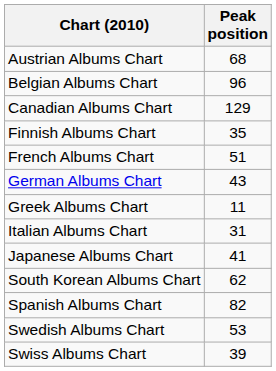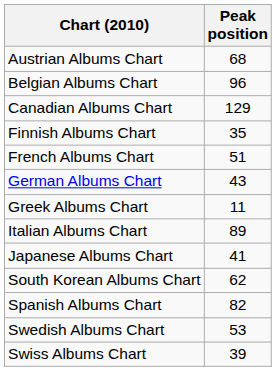 <table class="wikitable sortable">
 <tr>
 <th>Chart (2010)</th>
 <th>Peak<br>position</th>
 </tr>
 <tr>
 <td>Austrian Albums Chart</td>
 <td style="text-align:center;">68</td>
 </tr>
 <tr>
 <td>Belgian Albums Chart</td>
 <td style="text-align:center;">96</td>
 </tr>
 <tr>
 <td>Canadian Albums Chart</td>
 <td style="text-align:center;">129</td>
 </tr>
 <tr>
 <td>Finnish Albums Chart</td>
 <td style="text-align:center;">35</td>
 </tr>
 <tr>
 <td>French Albums Chart</td>
 <td style="text-align:center;">51</td>
 </tr>
 <tr>
 <td><a href='#'>German Albums Chart</a></td>
 <td style="text-align:center;">43</td>
 </tr>
 <tr>
 <td>Greek Albums Chart</td>
 <td style="text-align:center;">11</td>
 </tr>
 <tr>
 <td>Italian Albums Chart</td>
-<td style="text-align:center;">31</td>
+<td style="text-align:center;">89</td>
 </tr>
 <tr>
 <td>Japanese Albums Chart</td>
 <td style="text-align:center;">41</td>
 </tr>
 <tr>
 <td>South Korean Albums Chart</td>
 <td style="text-align:center;">62</td>
 </tr>
 <tr>
 <td>Spanish Albums Chart</td>
 <td style="text-align:center;">82</td>
 </tr>
 <tr>
 <td>Swedish Albums Chart</td>
 <td style="text-align:center;">53</td>
 </tr>
 <tr>
 <td>Swiss Albums Chart</td>
 <td style="text-align:center;">39</td>
 </tr>
 </table>
